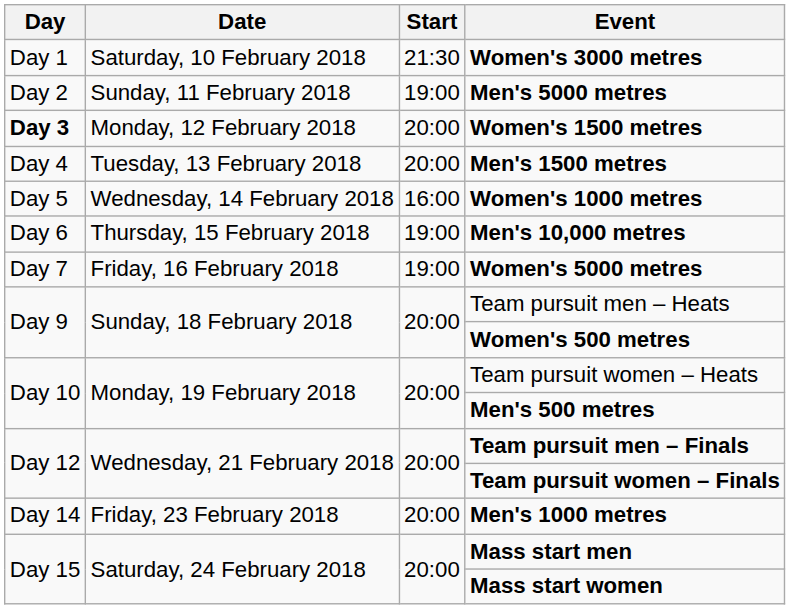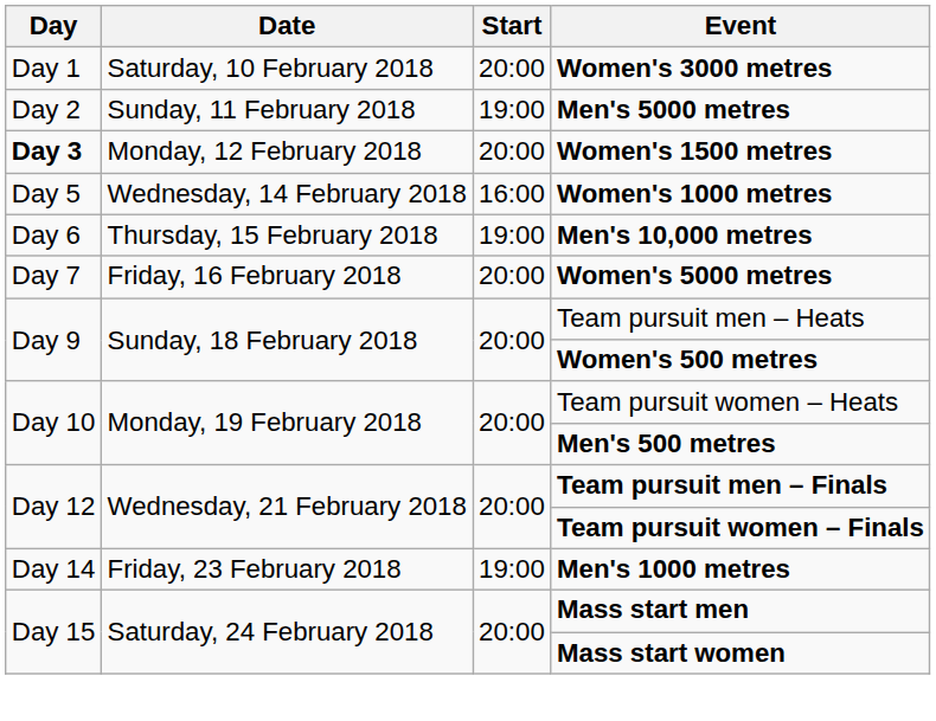 <table class=wikitable>
 <tr>
 <th>Day</th>
 <th>Date</th>
 <th>Start</th>
 <th>Event</th>
 </tr>
 <tr>
 <td>Day 1</td>
 <td>Saturday, 10 February 2018</td>
-<td>21:30</td>
+<td>20:00</td>
 <td><strong>Women's 3000 metres</strong></td>
 </tr>
 <tr>
 <td>Day 2</td>
 <td>Sunday, 11 February 2018</td>
 <td>19:00</td>
 <td><strong>Men's 5000 metres</strong></td>
 </tr>
 <tr>
 <td><strong>Day 3</strong></td>
 <td>Monday, 12 February 2018</td>
 <td>20:00</td>
 <td><strong>Women's 1500 metres</strong></td>
-</tr>
-<tr>
-<td>Day 4</td>
-<td>Tuesday, 13 February 2018</td>
-<td>20:00</td>
-<td><strong>Men's 1500 metres</strong></td>
 </tr>
 <tr>
 <td>Day 5</td>
 <td>Wednesday, 14 February 2018</td>
 <td>16:00</td>
 <td><strong>Women's 1000 metres</strong></td>
 </tr>
 <tr>
 <td>Day 6</td>
 <td>Thursday, 15 February 2018</td>
 <td>19:00</td>
 <td><strong>Men's 10,000 metres</strong></td>
 </tr>
 <tr>
 <td>Day 7</td>
 <td>Friday, 16 February 2018</td>
-<td>19:00</td>
+<td>20:00</td>
 <td><strong>Women's 5000 metres</strong></td>
 </tr>
 <tr>
 <td rowspan=2>Day 9</td>
 <td rowspan=2>Sunday, 18 February 2018</td>
 <td rowspan=2>20:00</td>
 <td>Team pursuit men – Heats</td>
 </tr>
 <tr>
 <td><strong>Women's 500 metres</strong></td>
 </tr>
 <tr>
 <td rowspan=2>Day 10</td>
 <td rowspan=2>Monday, 19 February 2018</td>
 <td rowspan=2>20:00</td>
 <td>Team pursuit women – Heats</td>
 </tr>
 <tr>
 <td><strong>Men's 500 metres</strong></td>
 </tr>
 <tr>
 <td rowspan=2>Day 12</td>
 <td rowspan=2>Wednesday, 21 February 2018</td>
 <td rowspan=2>20:00</td>
 <td><strong>Team pursuit men – Finals</strong></td>
 </tr>
 <tr>
 <td><strong>Team pursuit women – Finals</strong></td>
 </tr>
 <tr>
 <td>Day 14</td>
 <td>Friday, 23 February 2018</td>
-<td>20:00</td>
+<td>19:00</td>
 <td><strong>Men's 1000 metres</strong></td>
 </tr>
 <tr>
 <td rowspan=2>Day 15</td>
 <td rowspan=2>Saturday, 24 February 2018</td>
 <td rowspan=2>20:00</td>
 <td><strong>Mass start men</strong></td>
 </tr>
 <tr>
 <td><strong>Mass start women</strong></td>
 </tr>
 </table>
